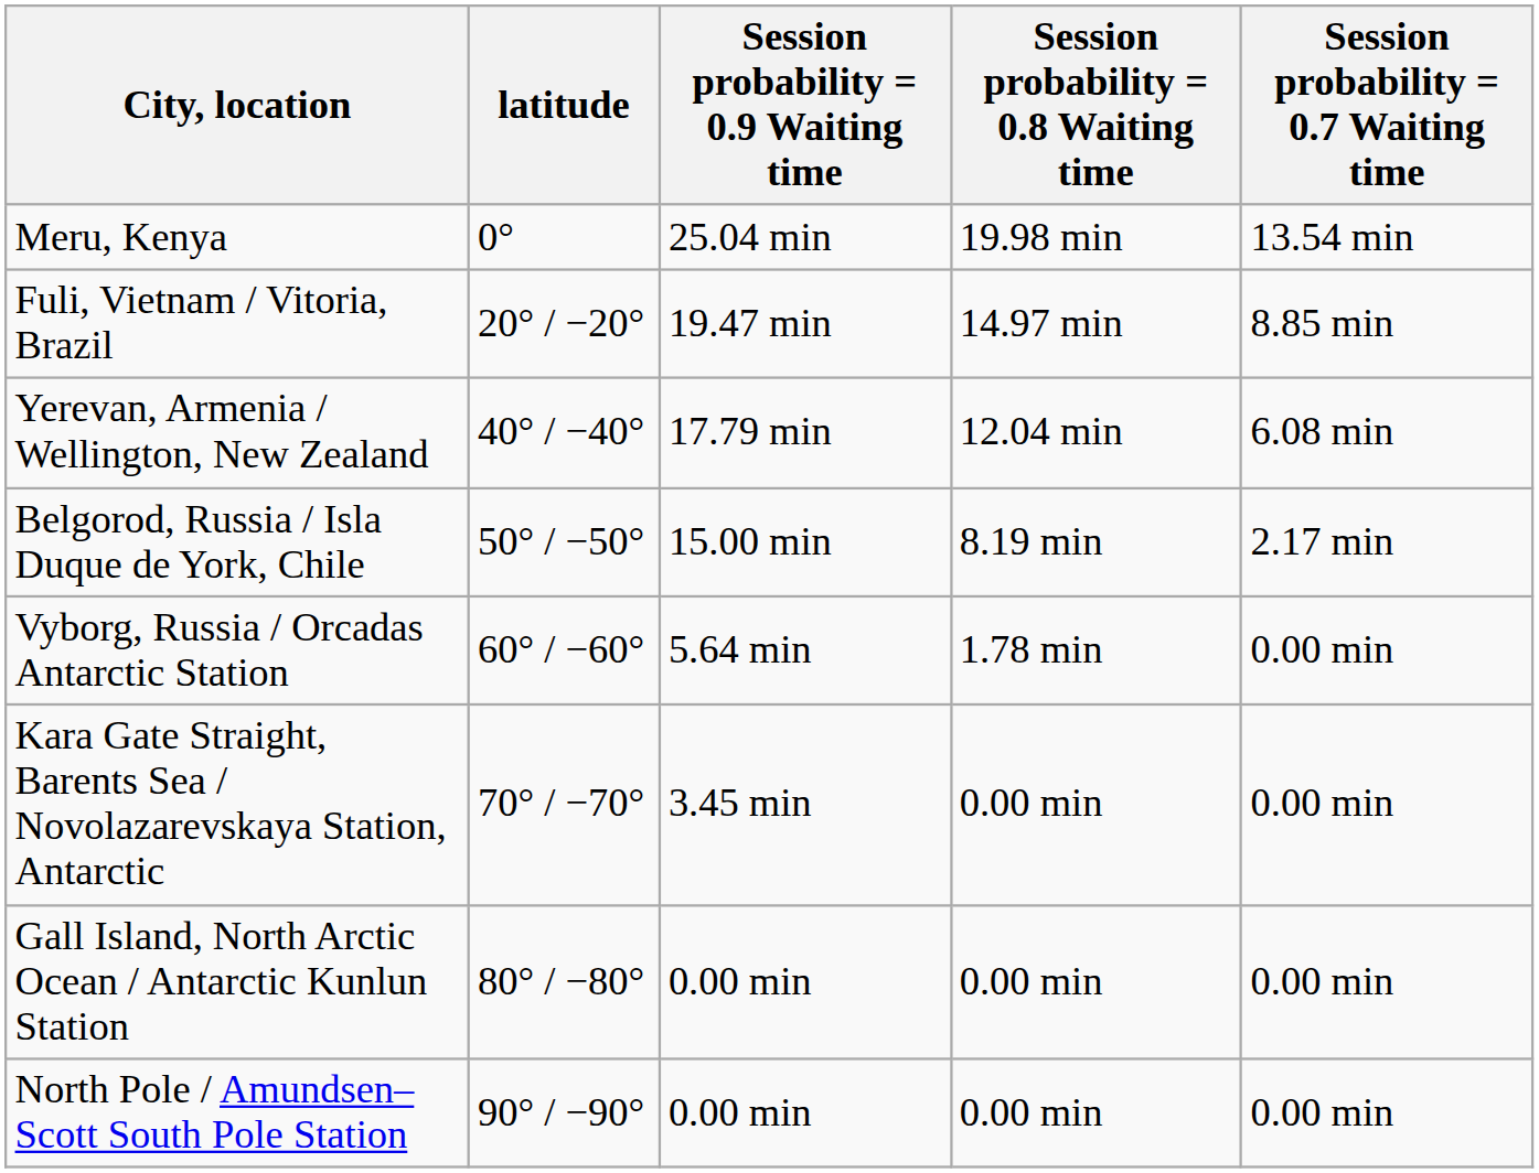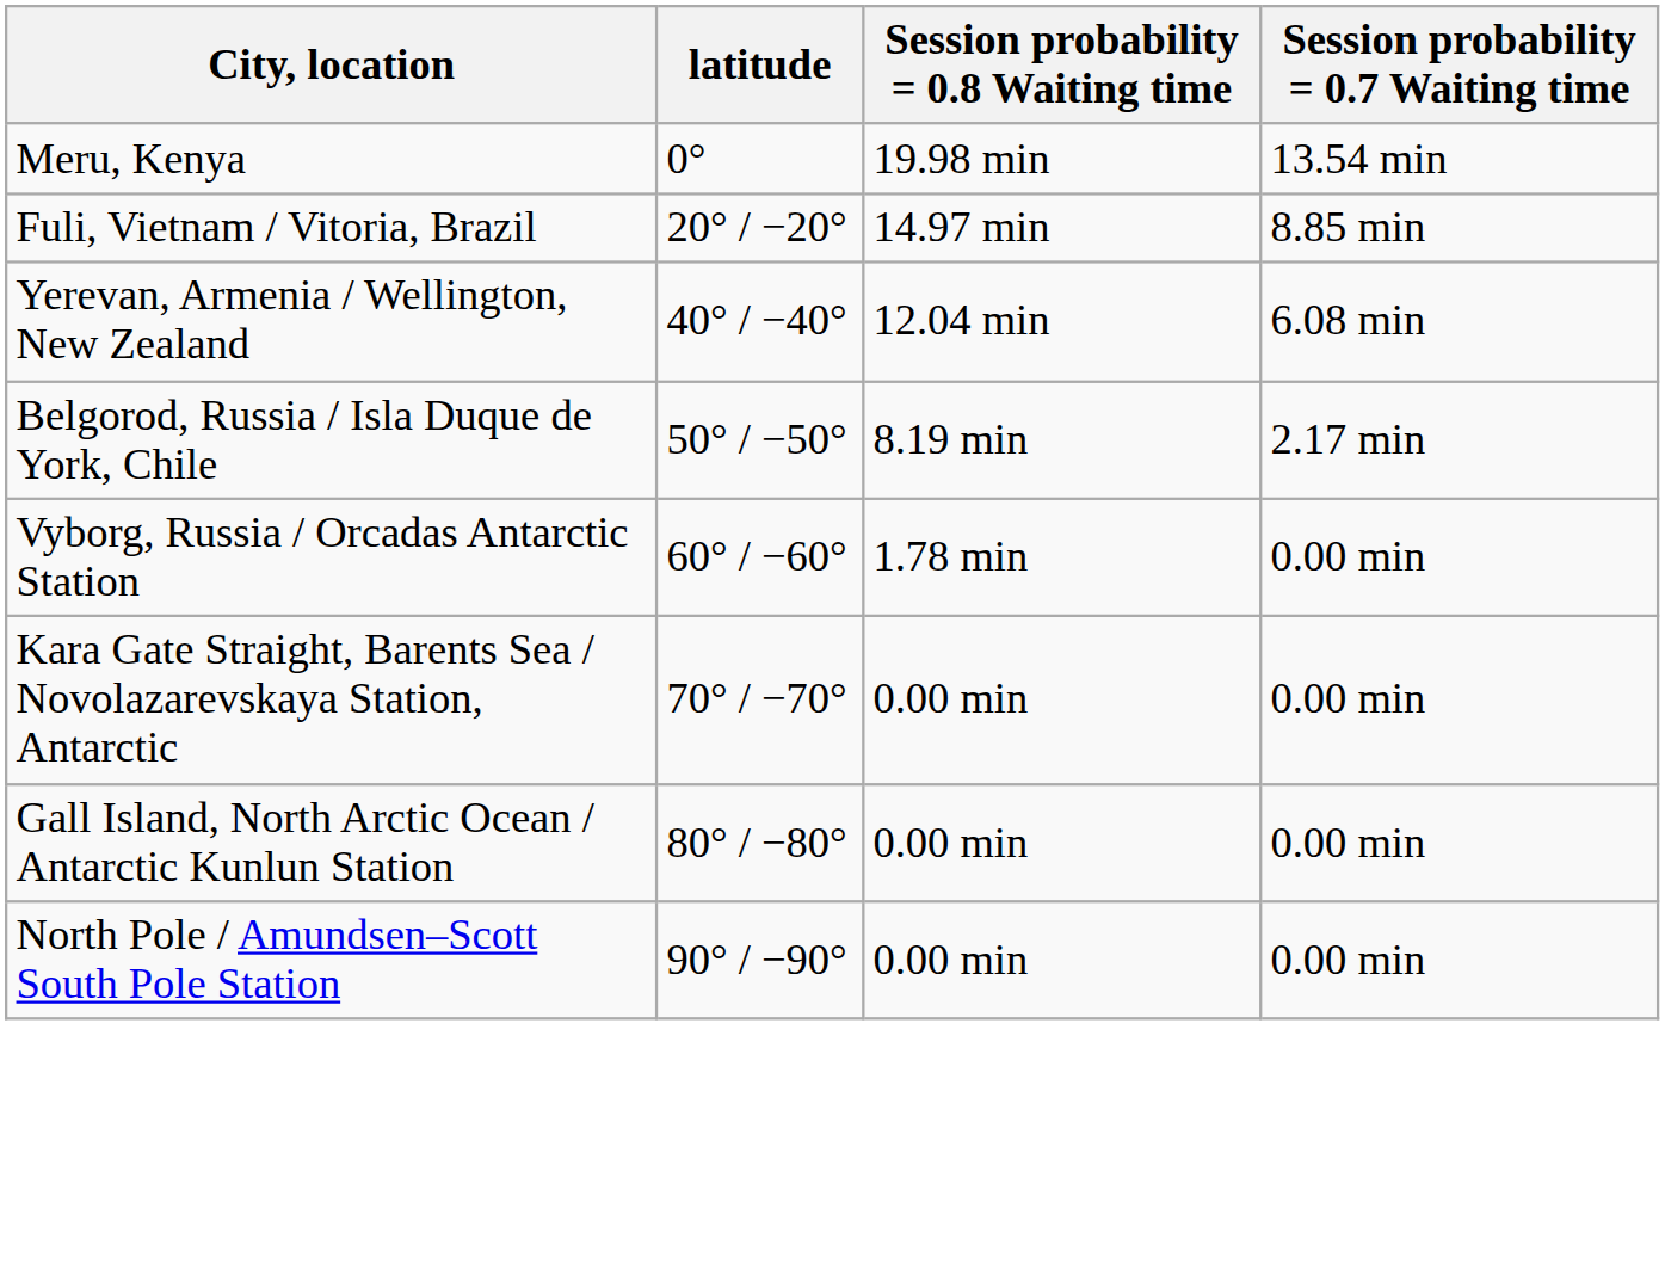 <table class="wikitable">
 <tr>
 <th>City, location</th>
 <th>  latitude  </th>
-<th>Session probability = 0.9 Waiting time</th>
 <th>Session probability = 0.8 Waiting time</th>
 <th>Session probability = 0.7 Waiting time</th>
 </tr>
 <tr>
 <td>Meru, Kenya</td>
 <td>0°</td>
-<td>25.04 min</td>
 <td>19.98 min</td>
 <td>13.54 min</td>
 </tr>
 <tr>
 <td>Fuli, Vietnam / Vitoria, Brazil</td>
 <td>20° / −20°</td>
-<td>19.47 min</td>
 <td>14.97 min</td>
 <td>8.85 min</td>
 </tr>
 <tr>
 <td>Yerevan, Armenia / Wellington, New Zealand</td>
 <td>40° / −40°</td>
-<td>17.79 min</td>
 <td>12.04 min</td>
 <td>6.08 min</td>
 </tr>
 <tr>
 <td>Belgorod, Russia / Isla Duque de York, Chile</td>
 <td>50° / −50°</td>
-<td>15.00 min</td>
 <td>8.19 min</td>
 <td>2.17 min</td>
 </tr>
 <tr>
 <td>Vyborg, Russia / Orcadas Antarctic Station</td>
 <td>60° / −60°</td>
-<td>5.64 min</td>
 <td>1.78 min</td>
 <td>0.00 min</td>
 </tr>
 <tr>
 <td>Kara Gate Straight, Barents Sea / Novolazarevskaya Station, Antarctic</td>
 <td>70° / −70°</td>
-<td>3.45 min</td>
 <td>0.00 min</td>
 <td>0.00 min</td>
 </tr>
 <tr>
 <td>Gall Island, North Arctic Ocean / Antarctic Kunlun Station</td>
 <td>80° / −80°</td>
 <td>0.00 min</td>
 <td>0.00 min</td>
-<td>0.00 min</td>
 </tr>
 <tr>
 <td>North Pole / <a href='#'>Amundsen–Scott South Pole Station</a></td>
 <td>90° / −90°</td>
 <td>0.00 min</td>
 <td>0.00 min</td>
-<td>0.00 min</td>
 </tr>
 </table>
